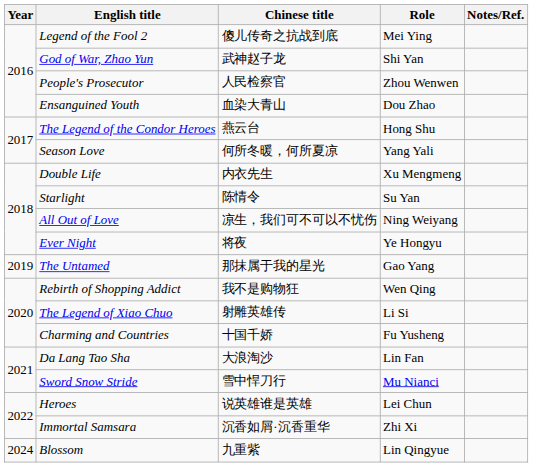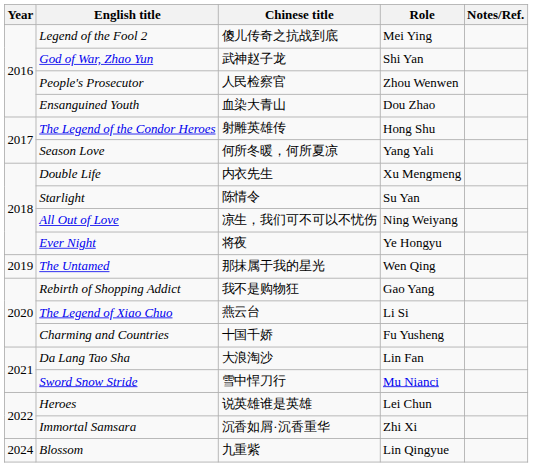 <table class="wikitable">
 <tr>
 <th>Year</th>
 <th>English title</th>
 <th>Chinese title</th>
 <th>Role</th>
 <th>Notes/Ref.</th>
 </tr>
 <tr>
 <td rowspan=4>2016</td>
 <td><em>Legend of the Fool 2</em></td>
 <td>傻儿传奇之抗战到底</td>
 <td>Mei Ying</td>
 <td></td>
 </tr>
 <tr>
 <td><em><a href='#'>God of War, Zhao Yun</a></em></td>
 <td>武神赵子龙</td>
 <td>Shi Yan</td>
 <td></td>
 </tr>
 <tr>
 <td><em>People's Prosecutor </em></td>
 <td>人民检察官</td>
 <td>Zhou Wenwen</td>
 <td></td>
 </tr>
 <tr>
 <td><em>Ensanguined Youth </em></td>
 <td>血染大青山</td>
 <td>Dou Zhao</td>
 <td></td>
 </tr>
 <tr>
 <td rowspan=2>2017</td>
 <td><em><a href='#'>The Legend of the Condor Heroes</a></em></td>
-<td>燕云台</td>
+<td>射雕英雄传</td>
 <td>Hong Shu</td>
 <td></td>
 </tr>
 <tr>
 <td><em>Season Love</em></td>
 <td>何所冬暖，何所夏凉</td>
 <td>Yang Yali</td>
 <td></td>
 </tr>
 <tr>
 <td rowspan=4>2018</td>
 <td><em>Double Life</em></td>
 <td>内衣先生</td>
 <td>Xu Mengmeng</td>
 <td></td>
 </tr>
 <tr>
 <td><em>Starlight</em></td>
 <td>陈情令</td>
 <td>Su Yan</td>
 <td></td>
 </tr>
 <tr>
 <td><em><a href='#'>All Out of Love</a></em></td>
 <td>凉生，我们可不可以不忧伤</td>
 <td>Ning Weiyang</td>
 <td></td>
 </tr>
 <tr>
 <td><em><a href='#'>Ever Night</a></em></td>
 <td>将夜</td>
 <td>Ye Hongyu</td>
 <td></td>
 </tr>
 <tr>
 <td>2019</td>
 <td><em><a href='#'>The Untamed</a></em></td>
 <td>那抹属于我的星光</td>
-<td>Gao Yang</td>
+<td>Wen Qing</td>
 <td></td>
 </tr>
 <tr>
 <td rowspan=3>2020</td>
 <td><em>Rebirth of Shopping Addict </em></td>
 <td>我不是购物狂</td>
-<td>Wen Qing</td>
+<td>Gao Yang</td>
 <td></td>
 </tr>
 <tr>
 <td><em><a href='#'>The Legend of Xiao Chuo</a></em></td>
-<td>射雕英雄传</td>
+<td>燕云台</td>
 <td>Li Si</td>
 <td></td>
 </tr>
 <tr>
 <td><em>Charming and Countries</em></td>
 <td>十国千娇</td>
 <td>Fu Yusheng</td>
 <td></td>
 </tr>
 <tr>
 <td rowspan=2>2021</td>
 <td><em>Da Lang Tao Sha</em></td>
 <td>大浪淘沙</td>
 <td>Lin Fan</td>
 <td></td>
 </tr>
 <tr>
 <td><em><a href='#'>Sword Snow Stride</a></em></td>
 <td>雪中悍刀行</td>
 <td><a href='#'>Mu Nianci</a></td>
 <td></td>
 </tr>
 <tr>
 <td rowspan=2>2022</td>
 <td><em>Heroes</em></td>
 <td>说英雄谁是英雄</td>
 <td>Lei Chun</td>
 <td></td>
 </tr>
 <tr>
 <td><em>Immortal Samsara</em></td>
 <td>沉香如屑·沉香重华</td>
 <td>Zhi Xi</td>
 <td></td>
 </tr>
 <tr>
 <td>2024</td>
 <td><em>Blossom</em></td>
 <td>九重紫</td>
 <td>Lin Qingyue</td>
 <td></td>
 </tr>
 </table>
